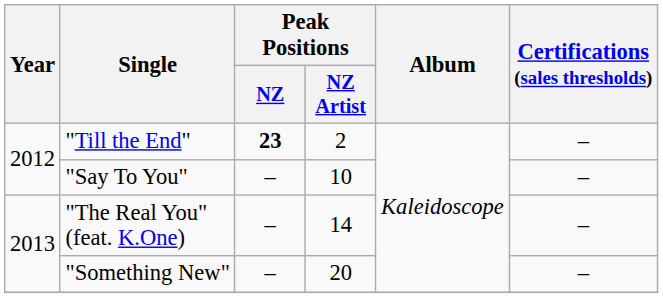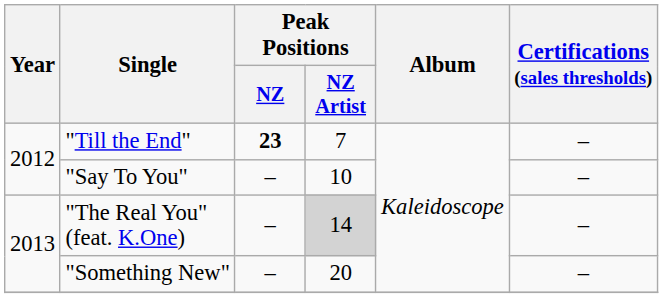 <table class="wikitable plainrowheaders" style="text-align:center;">
 <tr>
 <th scope="col" rowspan="2">Year</th>
 <th scope="col" rowspan="2">Single</th>
 <th scope="col" colspan="2">Peak Positions</th>
 <th scope="col" rowspan="2">Album</th>
 <th rowspan="2"><a href='#'>Certifications</a><br><small>(<a href='#'>sales thresholds</a>)</small></th>
 </tr>
 <tr>
 <th colspan="1" style="width:3em;font-size:90%;"><a href='#'>NZ</a><br></th>
 <th colspan="1" style="width:3em;font-size:90%;"><a href='#'>NZ<br>Artist</a><br></th>
 </tr>
 <tr>
 <td rowspan="2">2012</td>
 <td align="left">"<a href='#'>Till the End</a>"</td>
 <td><strong>23</strong></td>
-<td>2</td>
+<td>7</td>
 <td align="centre" rowspan="4"><em>Kaleidoscope</em></td>
 <td>–</td>
 </tr>
 <tr>
 <td align="left">"Say To You"</td>
 <td>–</td>
 <td>10</td>
 <td>–</td>
 </tr>
 <tr>
 <td rowspan="2">2013</td>
 <td align="left">"The Real You"<br><span>(feat. <a href='#'>K.One</a>)</span></td>
 <td>–</td>
-<td>14</td>
+<td style="background: lightgrey;">14</td>
 <td>–</td>
 </tr>
 <tr>
 <td align="left">"Something New"</td>
 <td>–</td>
 <td>20</td>
 <td>–</td>
 </tr>
 <tr>
 </tr>
 </table>
